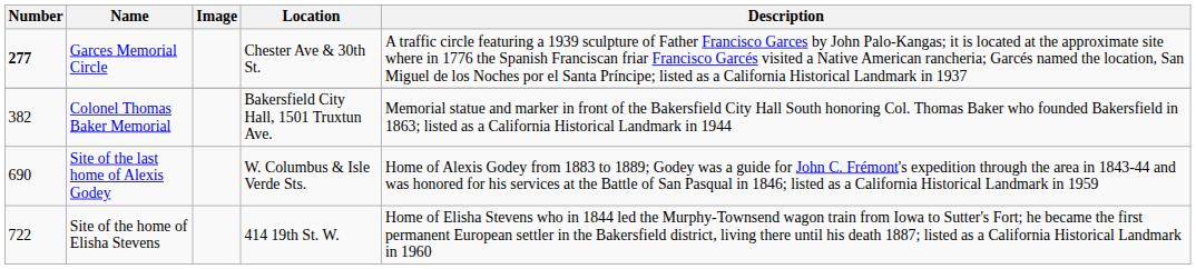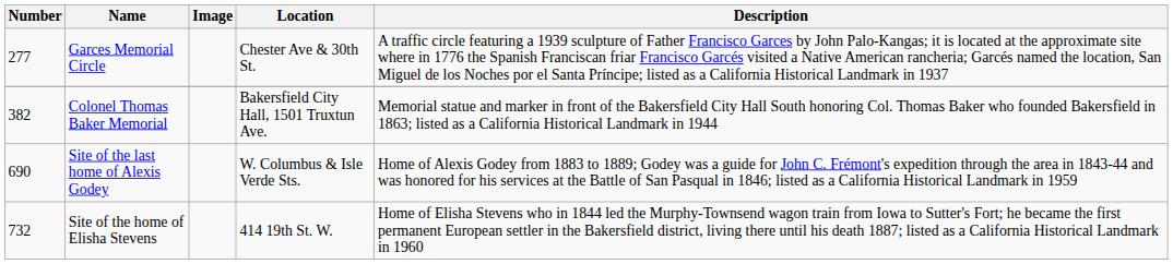 <table class="wikitable sortable" style="width:98%">
 <tr>
 <th>Number</th>
 <th>Name</th>
 <th class="unsortable">Image</th>
 <th>Location</th>
 <th class="unsortable">Description</th>
 </tr>
 <tr>
-<td><strong>277</strong></td>
+<td>277</td>
 <td><a href='#'>Garces Memorial Circle</a></td>
 <td></td>
 <td>Chester Ave & 30th St.<br><small></small></td>
 <td>A traffic circle featuring a 1939 sculpture of Father <a href='#'>Francisco Garces</a> by John Palo-Kangas; it is located at the approximate site where in 1776 the Spanish Franciscan friar <a href='#'>Francisco Garcés</a> visited a Native American rancheria; Garcés named the location, San Miguel de los Noches por el Santa Príncipe; listed as a California Historical Landmark in 1937</td>
 </tr>
 <tr>
 </tr>
 <tr>
 <td>382</td>
 <td><a href='#'>Colonel Thomas Baker Memorial</a></td>
 <td></td>
 <td>Bakersfield City Hall, 1501 Truxtun Ave.<br><small></small></td>
 <td>Memorial statue and marker in front of the Bakersfield City Hall South honoring Col. Thomas Baker who founded Bakersfield in 1863; listed as a California Historical Landmark in 1944</td>
 </tr>
 <tr>
 <td>690</td>
 <td><a href='#'>Site of the last home of Alexis Godey</a></td>
 <td></td>
 <td>W. Columbus & Isle Verde Sts.<br><small></small></td>
 <td>Home of Alexis Godey from 1883 to 1889; Godey was a guide for <a href='#'>John C. Frémont</a>'s expedition through the area in 1843-44 and was honored for his services at the Battle of San Pasqual in 1846; listed as a California Historical Landmark in 1959</td>
 </tr>
 <tr>
-<td>722</td>
+<td>732</td>
 <td>Site of the home of Elisha Stevens</td>
 <td></td>
 <td>414 19th St. W.<br><small></small></td>
 <td>Home of Elisha Stevens who in 1844 led the Murphy-Townsend wagon train from Iowa to Sutter's Fort; he became the first permanent European settler in the Bakersfield district, living there until his death 1887; listed as a California Historical Landmark in 1960</td>
 </tr>
 </table>
